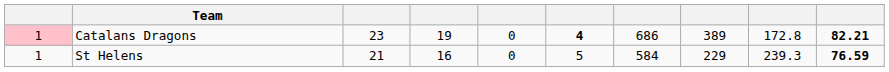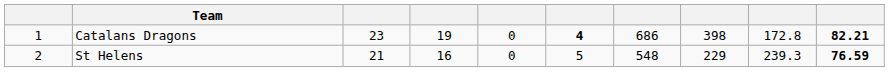 <table class="wikitable" style="text-align:center;">
 <tr>
 <th style="width:5%;"></th>
 <th style="width:20%;">Team</th>
 <th style="width:5%;"></th>
 <th style="width:5%;"></th>
 <th style="width:5%;"></th>
 <th style="width:5%;"></th>
 <th style="width:5%;"></th>
 <th style="width:5%;"></th>
 <th style="width:5%;"></th>
 <th style="width:5%;"></th>
 </tr>
 <tr>
-<td style="background: pink;">1</td>
+<td>1</td>
 <td style="text-align: left;"> Catalans Dragons</td>
 <td>23</td>
 <td>19</td>
 <td>0</td>
 <td><strong>4</strong></td>
 <td>686</td>
-<td>389</td>
+<td>398</td>
 <td>172.8</td>
 <td><strong>82.21</strong></td>
 </tr>
 <tr>
-<td>1</td>
+<td>2</td>
 <td style="text-align: left;"> St Helens</td>
 <td>21</td>
 <td>16</td>
 <td>0</td>
 <td>5</td>
-<td>584</td>
+<td>548</td>
 <td>229</td>
 <td>239.3</td>
 <td><strong>76.59</strong></td>
 </tr>
 </table>
